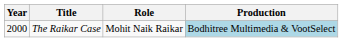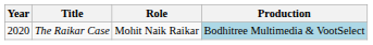 <table Class="wikitable sortable">
 <tr>
 <th>Year</th>
 <th>Title</th>
 <th>Role</th>
 <th>Production</th>
 </tr>
 <tr>
-<td>2000</td>
+<td>2020</td>
 <td><em>The Raikar Case</em></td>
 <td>Mohit Naik Raikar</td>
 <td style="background: lightblue;">Bodhitree Multimedia & VootSelect</td>
 </tr>
 </table>
